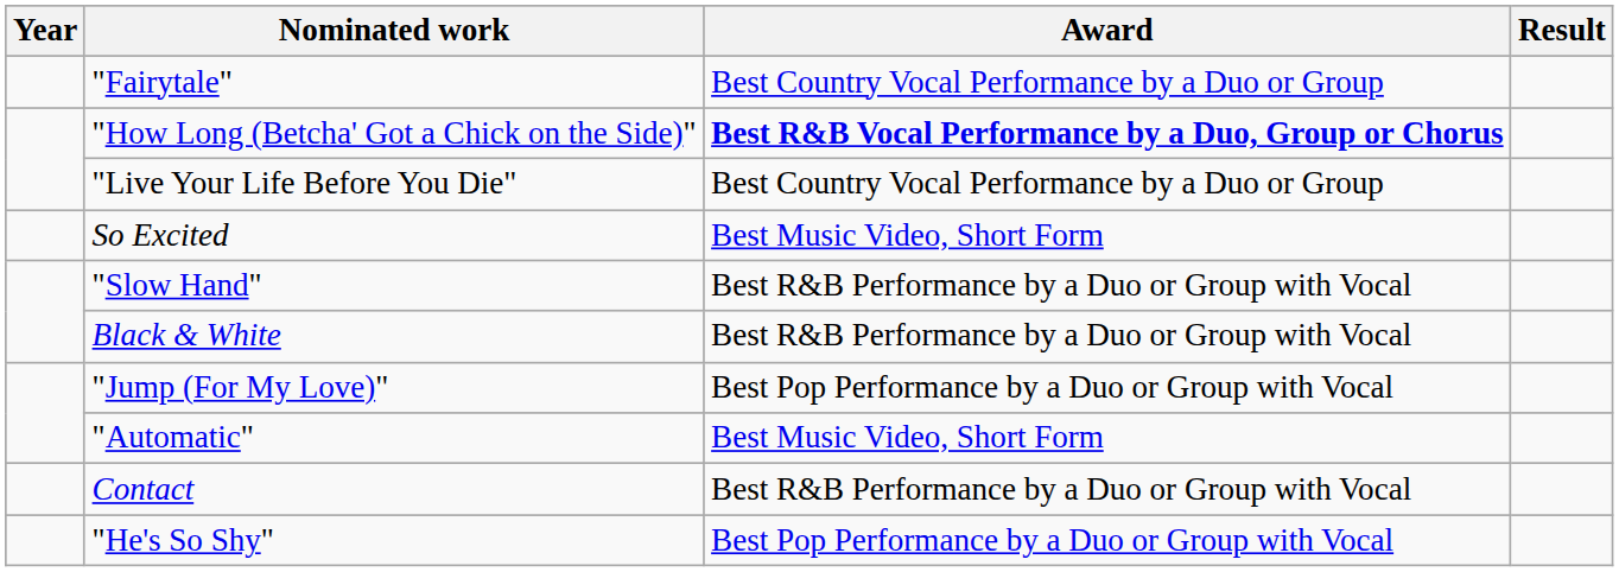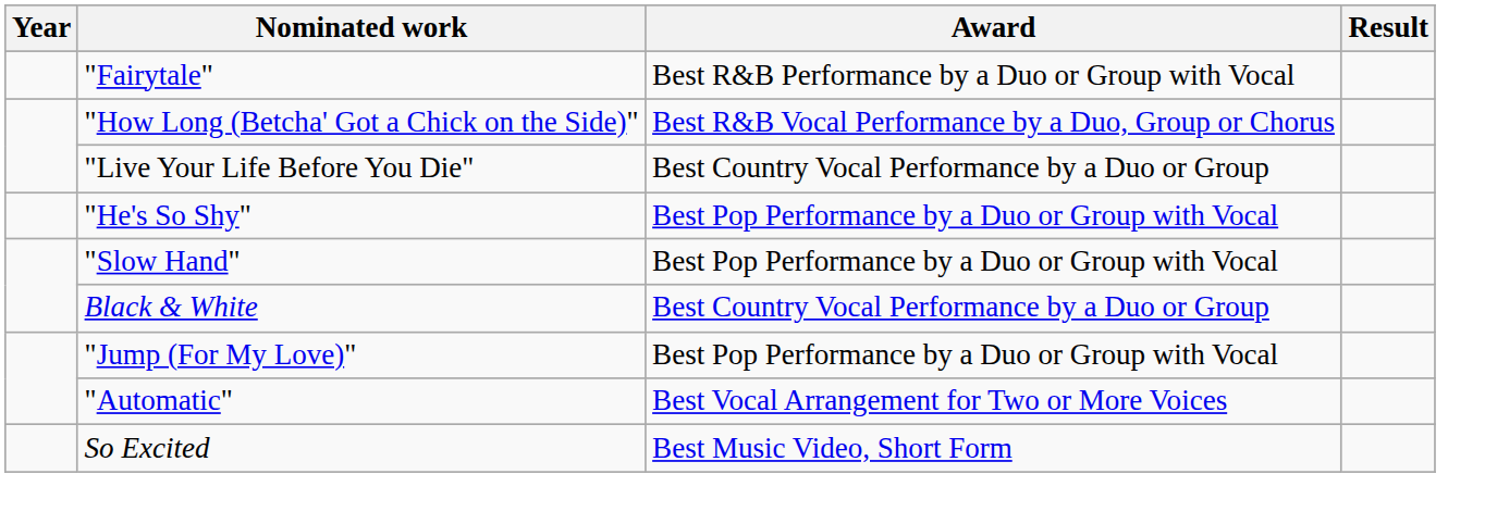 <table class="wikitable">
 <tr>
 <th>Year</th>
 <th>Nominated work</th>
 <th>Award</th>
 <th>Result</th>
 </tr>
 <tr>
 <td></td>
 <td>"<a href='#'>Fairytale</a>"</td>
-<td><a href='#'>Best Country Vocal Performance by a Duo or Group</a></td>
+<td>Best R&B Performance by a Duo or Group with Vocal</td>
 <td></td>
 </tr>
 <tr>
 <td rowspan="2"></td>
 <td>"<a href='#'>How Long (Betcha' Got a Chick on the Side)</a>"</td>
-<td><strong><a href='#'>Best R&B Vocal Performance by a Duo, Group or Chorus</a></strong></td>
+<td><a href='#'>Best R&B Vocal Performance by a Duo, Group or Chorus</a></td>
 <td></td>
 </tr>
 <tr>
 <td>"Live Your Life Before You Die"</td>
 <td>Best Country Vocal Performance by a Duo or Group</td>
 <td></td>
 </tr>
 <tr>
 <td></td>
-<td><em>So Excited</em></td>
-<td><a href='#'>Best Music Video, Short Form</a></td>
+<td>"<a href='#'>He's So Shy</a>"</td>
+<td><a href='#'>Best Pop Performance by a Duo or Group with Vocal</a></td>
 <td></td>
 </tr>
 <tr>
 <td rowspan="2"></td>
 <td>"<a href='#'>Slow Hand</a>"</td>
-<td>Best R&B Performance by a Duo or Group with Vocal</td>
+<td>Best Pop Performance by a Duo or Group with Vocal</td>
 <td></td>
 </tr>
 <tr>
 <td><em><a href='#'>Black & White</a></em></td>
-<td>Best R&B Performance by a Duo or Group with Vocal</td>
+<td><a href='#'>Best Country Vocal Performance by a Duo or Group</a></td>
 <td></td>
 </tr>
 <tr>
 <td rowspan="2"></td>
 <td>"<a href='#'>Jump (For My Love)</a>"</td>
 <td>Best Pop Performance by a Duo or Group with Vocal</td>
 <td></td>
 </tr>
 <tr>
 <td>"<a href='#'>Automatic</a>"</td>
-<td><a href='#'>Best Music Video, Short Form</a></td>
+<td><a href='#'>Best Vocal Arrangement for Two or More Voices</a></td>
 <td></td>
 </tr>
 <tr>
 <td></td>
-<td><em><a href='#'>Contact</a></em></td>
-<td>Best R&B Performance by a Duo or Group with Vocal</td>
-<td></td>
-</tr>
-<tr>
-<td></td>
-<td>"<a href='#'>He's So Shy</a>"</td>
-<td><a href='#'>Best Pop Performance by a Duo or Group with Vocal</a></td>
+<td><em>So Excited</em></td>
+<td><a href='#'>Best Music Video, Short Form</a></td>
 <td></td>
 </tr>
 </table>
